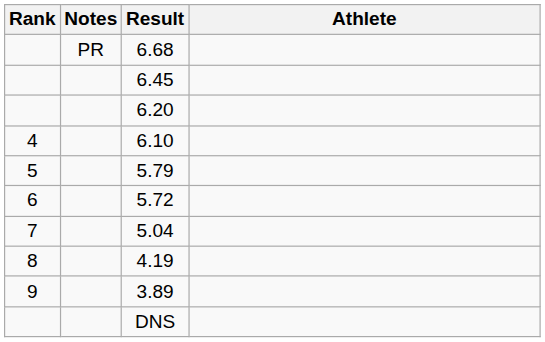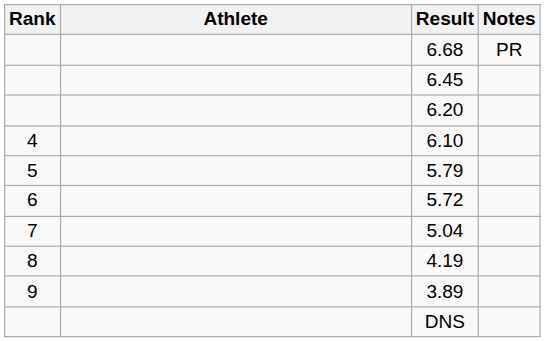 <table class="wikitable" style="text-align:center">
 <tr>
 <th>Rank</th>
+<th Style="width:18em">Athlete</th>
+<th>Result</th>
 <th>Notes</th>
-<th>Result</th>
-<th Style="width:18em">Athlete</th>
 </tr>
 <tr>
 <td></td>
+<td style="text-align:left"></td>
+<td>6.68</td>
 <td>PR</td>
-<td>6.68</td>
-<td style="text-align:left"></td>
 </tr>
 <tr>
 <td></td>
+<td style="text-align:left"></td>
+<td>6.45</td>
 <td></td>
-<td>6.45</td>
-<td style="text-align:left"></td>
 </tr>
 <tr>
 <td></td>
+<td style="text-align:left"></td>
+<td>6.20</td>
 <td></td>
-<td>6.20</td>
-<td style="text-align:left"></td>
 </tr>
 <tr>
 <td>4</td>
+<td style="text-align:left"></td>
+<td>6.10</td>
 <td></td>
-<td>6.10</td>
-<td style="text-align:left"></td>
 </tr>
 <tr>
 <td>5</td>
+<td style="text-align:left"></td>
+<td>5.79</td>
 <td></td>
-<td>5.79</td>
-<td style="text-align:left"></td>
 </tr>
 <tr>
 <td>6</td>
+<td style="text-align:left"></td>
+<td>5.72</td>
 <td></td>
-<td>5.72</td>
-<td style="text-align:left"></td>
 </tr>
 <tr>
 <td>7</td>
+<td style="text-align:left"></td>
+<td>5.04</td>
 <td></td>
-<td>5.04</td>
-<td style="text-align:left"></td>
 </tr>
 <tr>
 <td>8</td>
+<td style="text-align:left"></td>
+<td>4.19</td>
 <td></td>
-<td>4.19</td>
-<td style="text-align:left"></td>
 </tr>
 <tr>
 <td>9</td>
+<td style="text-align:left"></td>
+<td>3.89</td>
 <td></td>
-<td>3.89</td>
-<td style="text-align:left"></td>
 </tr>
 <tr>
 <td></td>
+<td style="text-align:left"></td>
+<td>DNS</td>
 <td></td>
-<td>DNS</td>
-<td style="text-align:left"></td>
 </tr>
 </table>
